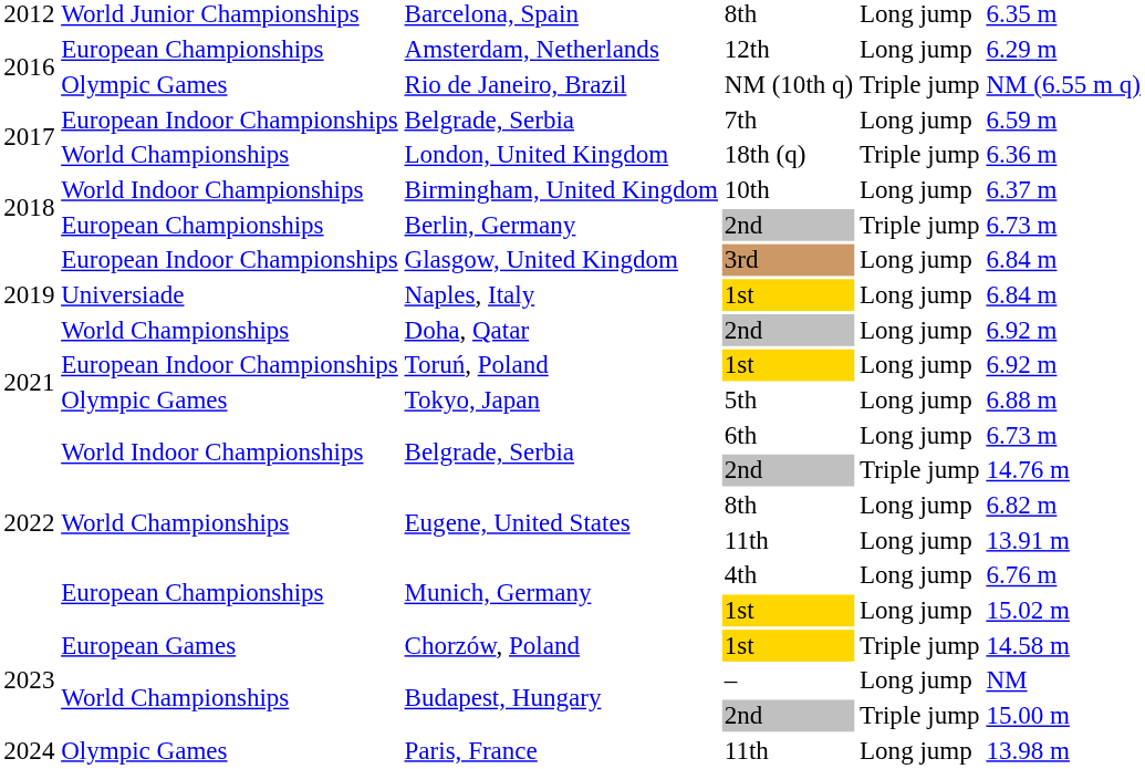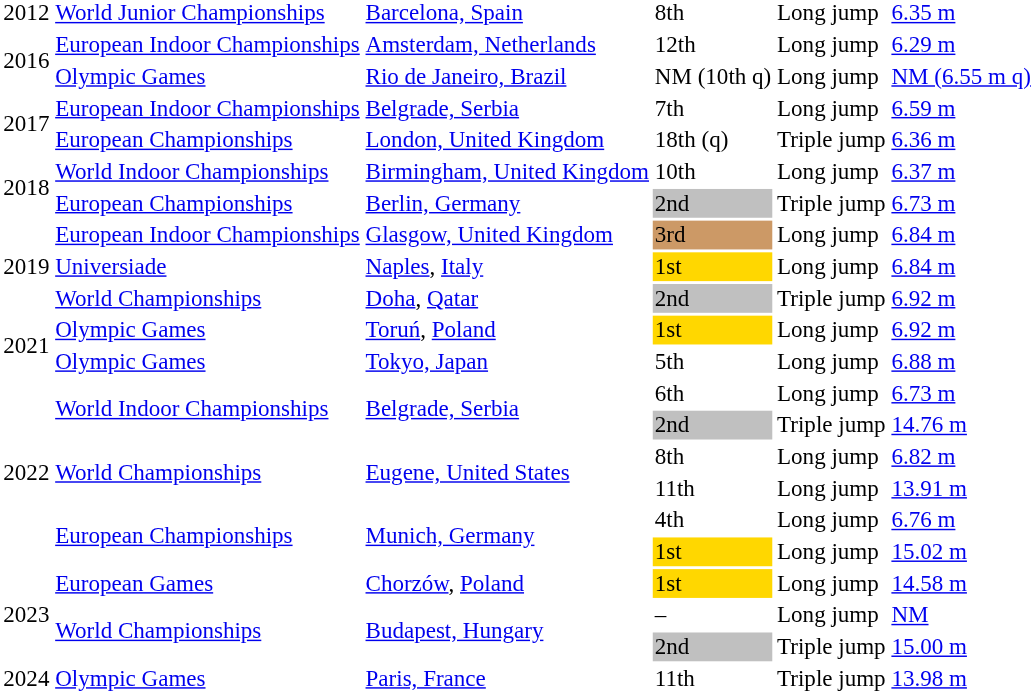 <table>
 <tr>
 <td>2012</td>
 <td><a href='#'>World Junior Championships</a></td>
 <td><a href='#'>Barcelona, Spain</a></td>
 <td>8th</td>
 <td>Long jump</td>
 <td><a href='#'>6.35 m</a></td>
 </tr>
 <tr>
 <td rowspan=2>2016</td>
-<td><a href='#'>European Championships</a></td>
+<td><a href='#'>European Indoor Championships</a></td>
 <td><a href='#'>Amsterdam, Netherlands</a></td>
 <td>12th</td>
 <td>Long jump</td>
 <td><a href='#'>6.29 m</a></td>
 </tr>
 <tr>
 <td><a href='#'>Olympic Games</a></td>
 <td><a href='#'>Rio de Janeiro, Brazil</a></td>
 <td>NM (10th q)</td>
-<td>Triple jump</td>
+<td>Long jump</td>
 <td><a href='#'>NM (6.55 m q)</a></td>
 </tr>
 <tr>
 <td rowspan=2>2017</td>
 <td><a href='#'>European Indoor Championships</a></td>
 <td><a href='#'>Belgrade, Serbia</a></td>
 <td>7th</td>
 <td>Long jump</td>
 <td><a href='#'>6.59 m</a></td>
 </tr>
 <tr>
-<td><a href='#'>World Championships</a></td>
+<td><a href='#'>European Championships</a></td>
 <td><a href='#'>London, United Kingdom</a></td>
 <td>18th (q)</td>
 <td>Triple jump</td>
 <td><a href='#'>6.36 m</a></td>
 </tr>
 <tr>
 <td rowspan=2>2018</td>
 <td><a href='#'>World Indoor Championships</a></td>
 <td><a href='#'>Birmingham, United Kingdom</a></td>
 <td>10th</td>
 <td>Long jump</td>
 <td><a href='#'>6.37 m</a></td>
 </tr>
 <tr>
 <td><a href='#'>European Championships</a></td>
 <td><a href='#'>Berlin, Germany</a></td>
 <td bgcolor=silver>2nd</td>
 <td>Triple jump</td>
 <td><a href='#'>6.73 m</a></td>
 </tr>
 <tr>
 <td rowspan=3>2019</td>
 <td><a href='#'>European Indoor Championships</a></td>
 <td><a href='#'>Glasgow, United Kingdom</a></td>
 <td bgcolor=cc9966>3rd</td>
 <td>Long jump</td>
 <td><a href='#'>6.84 m</a></td>
 </tr>
 <tr>
 <td><a href='#'>Universiade</a></td>
 <td><a href='#'>Naples</a>, <a href='#'>Italy</a></td>
 <td bgcolor=gold>1st</td>
 <td>Long jump</td>
 <td><a href='#'>6.84 m</a></td>
 </tr>
 <tr>
 <td><a href='#'>World Championships</a></td>
 <td><a href='#'>Doha</a>, <a href='#'>Qatar</a></td>
 <td bgcolor=silver>2nd</td>
-<td>Long jump</td>
+<td>Triple jump</td>
 <td><a href='#'>6.92 m</a></td>
 </tr>
 <tr>
 <td rowspan=2>2021</td>
-<td><a href='#'>European Indoor Championships</a></td>
+<td><a href='#'>Olympic Games</a></td>
 <td><a href='#'>Toruń</a>, <a href='#'>Poland</a></td>
 <td bgcolor=gold>1st</td>
 <td>Long jump</td>
 <td><a href='#'>6.92 m</a></td>
 </tr>
 <tr>
 <td><a href='#'>Olympic Games</a></td>
 <td><a href='#'>Tokyo, Japan</a></td>
 <td>5th</td>
 <td>Long jump</td>
 <td><a href='#'>6.88 m</a></td>
 </tr>
 <tr>
 <td rowspan=6>2022</td>
 <td rowspan=2><a href='#'>World Indoor Championships</a></td>
 <td rowspan=2><a href='#'>Belgrade, Serbia</a></td>
 <td>6th</td>
 <td>Long jump</td>
 <td><a href='#'>6.73 m</a></td>
 </tr>
 <tr>
 <td bgcolor=silver>2nd</td>
 <td>Triple jump</td>
 <td><a href='#'>14.76 m</a></td>
 </tr>
 <tr>
 <td rowspan=2><a href='#'>World Championships</a></td>
 <td rowspan=2><a href='#'>Eugene, United States</a></td>
 <td>8th</td>
 <td>Long jump</td>
 <td><a href='#'>6.82 m</a></td>
 </tr>
 <tr>
 <td>11th</td>
 <td>Long jump</td>
 <td><a href='#'>13.91 m</a></td>
 </tr>
 <tr>
 <td rowspan=2><a href='#'>European Championships</a></td>
 <td rowspan=2><a href='#'>Munich, Germany</a></td>
 <td>4th</td>
 <td>Long jump</td>
 <td><a href='#'>6.76 m</a></td>
 </tr>
 <tr>
 <td bgcolor=gold>1st</td>
 <td>Long jump</td>
 <td><a href='#'>15.02 m</a></td>
 </tr>
 <tr>
 <td rowspan=3>2023</td>
 <td><a href='#'>European Games</a></td>
 <td><a href='#'>Chorzów</a>, <a href='#'>Poland</a></td>
 <td bgcolor=gold>1st</td>
-<td>Triple jump</td>
+<td>Long jump</td>
 <td><a href='#'>14.58 m</a></td>
 </tr>
 <tr>
 <td rowspan=2><a href='#'>World Championships</a></td>
 <td rowspan=2><a href='#'>Budapest, Hungary</a></td>
 <td>–</td>
 <td>Long jump</td>
 <td><a href='#'>NM</a></td>
 </tr>
 <tr>
 <td bgcolor=silver>2nd</td>
 <td>Triple jump</td>
 <td><a href='#'>15.00 m</a></td>
 </tr>
 <tr>
 <td>2024</td>
 <td><a href='#'>Olympic Games</a></td>
 <td><a href='#'>Paris, France</a></td>
 <td>11th</td>
-<td>Long jump</td>
+<td>Triple jump</td>
 <td><a href='#'>13.98 m</a></td>
 </tr>
 </table>
